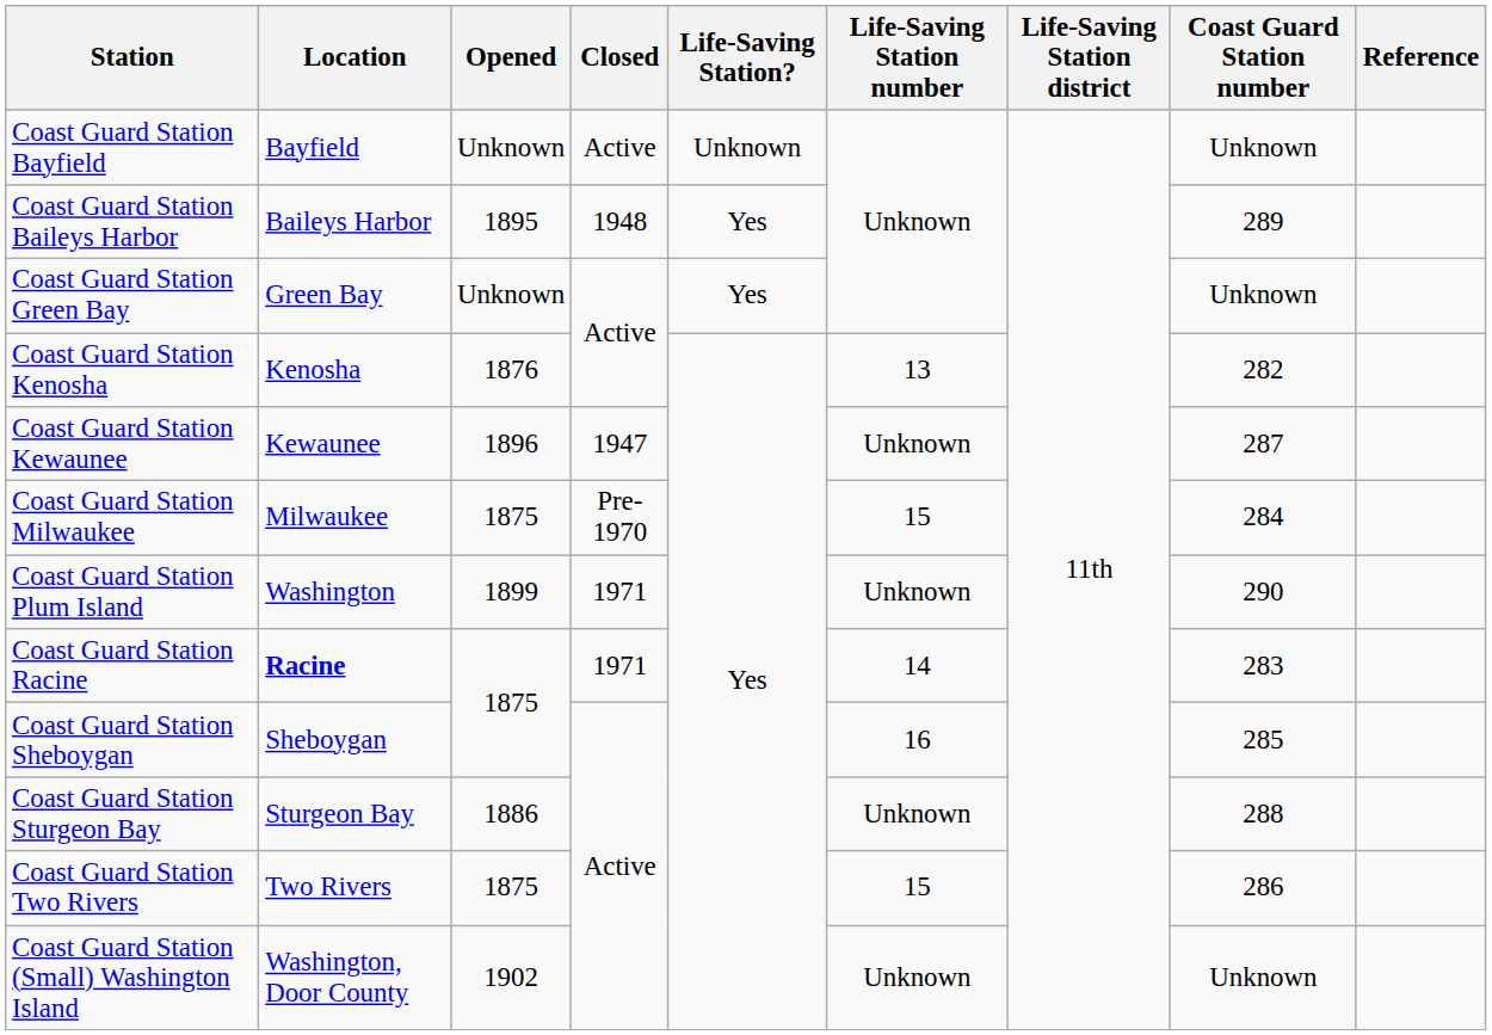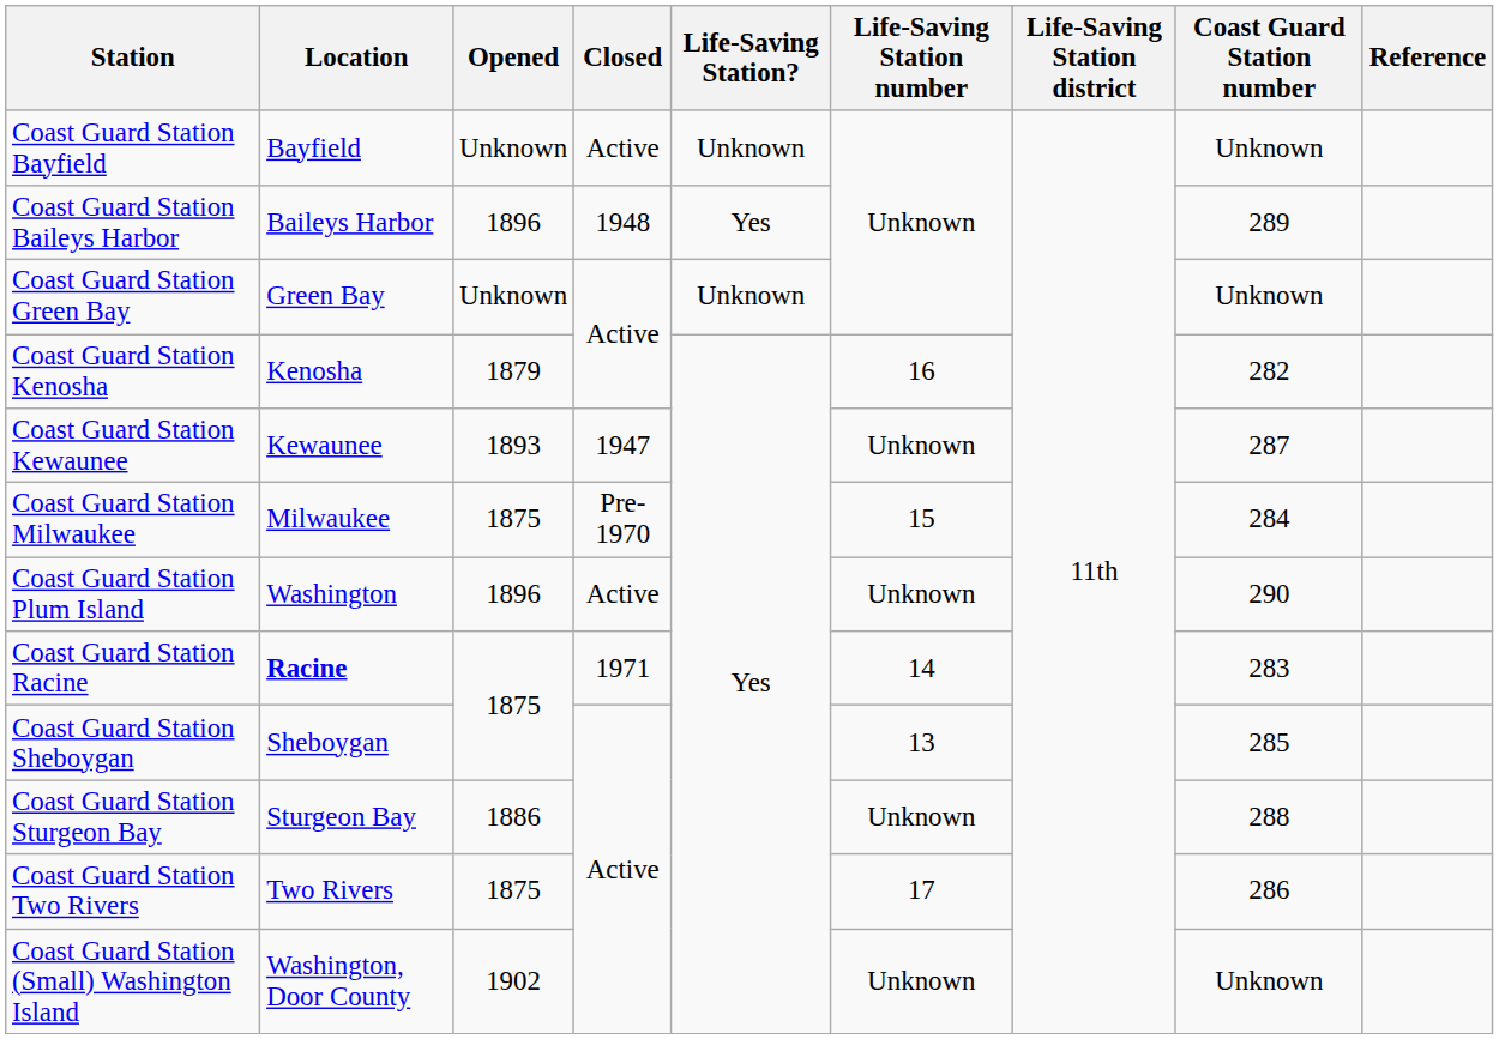 <table class="wikitable sortable" style="text-align:left;">
 <tr>
 <th>Station</th>
 <th>Location</th>
 <th>Opened</th>
 <th>Closed</th>
 <th>Life-Saving Station?</th>
 <th>Life-Saving Station number</th>
 <th>Life-Saving Station district</th>
 <th>Coast Guard Station number</th>
 <th>Reference</th>
 </tr>
 <tr>
 <td><a href='#'>Coast Guard Station Bayfield</a></td>
 <td><a href='#'>Bayfield</a></td>
 <td align="center">Unknown</td>
 <td align="center">Active</td>
 <td align="center">Unknown</td>
 <td rowspan="3" align="center">Unknown</td>
 <td rowspan="12" align="center">11th</td>
 <td align="center">Unknown</td>
 <td align="center"></td>
 </tr>
 <tr>
 <td><a href='#'>Coast Guard Station Baileys Harbor</a></td>
 <td><a href='#'>Baileys Harbor</a></td>
-<td align="center">1895</td>
+<td align="center">1896</td>
 <td align="center">1948</td>
 <td align="center">Yes</td>
 <td align="center">289</td>
 <td align="center"></td>
 </tr>
 <tr>
 <td><a href='#'>Coast Guard Station Green Bay</a></td>
 <td><a href='#'>Green Bay</a></td>
 <td align="center">Unknown</td>
 <td rowspan="2" align="center">Active</td>
-<td align="center">Yes</td>
+<td align="center">Unknown</td>
 <td align="center">Unknown</td>
 <td align="center"></td>
 </tr>
 <tr>
 <td><a href='#'>Coast Guard Station Kenosha</a></td>
 <td><a href='#'>Kenosha</a></td>
-<td align="center">1876</td>
+<td align="center">1879</td>
 <td rowspan="9" align="center">Yes</td>
-<td align="center">13</td>
+<td align="center">16</td>
 <td align="center">282</td>
 <td align="center"></td>
 </tr>
 <tr>
 <td><a href='#'>Coast Guard Station Kewaunee</a></td>
 <td><a href='#'>Kewaunee</a></td>
-<td align="center">1896</td>
+<td align="center">1893</td>
 <td align="center">1947</td>
 <td align="center">Unknown</td>
 <td align="center">287</td>
 <td align="center"></td>
 </tr>
 <tr>
 <td><a href='#'>Coast Guard Station Milwaukee</a></td>
 <td><a href='#'>Milwaukee</a></td>
 <td align="center">1875</td>
 <td align="center">Pre-1970</td>
 <td align="center">15</td>
 <td align="center">284</td>
 <td align="center"></td>
 </tr>
 <tr>
 <td><a href='#'>Coast Guard Station Plum Island</a></td>
 <td><a href='#'>Washington</a></td>
-<td align="center">1899</td>
-<td align="center">1971</td>
+<td align="center">1896</td>
+<td align="center">Active</td>
 <td align="center">Unknown</td>
 <td align="center">290</td>
 <td align="center"></td>
 </tr>
 <tr>
 <td><a href='#'>Coast Guard Station Racine</a></td>
 <td><strong><a href='#'>Racine</a></strong></td>
 <td rowspan="2" align="center">1875</td>
 <td align="center">1971</td>
 <td align="center">14</td>
 <td align="center">283</td>
 <td align="center"></td>
 </tr>
 <tr>
 <td><a href='#'>Coast Guard Station Sheboygan</a></td>
 <td><a href='#'>Sheboygan</a></td>
 <td rowspan="4" align="center">Active</td>
-<td align="center">16</td>
+<td align="center">13</td>
 <td align="center">285</td>
 <td align="center"></td>
 </tr>
 <tr>
 <td><a href='#'>Coast Guard Station Sturgeon Bay</a></td>
 <td><a href='#'>Sturgeon Bay</a></td>
 <td align="center">1886</td>
 <td align="center">Unknown</td>
 <td align="center">288</td>
 <td align="center"></td>
 </tr>
 <tr>
 <td><a href='#'>Coast Guard Station Two Rivers</a></td>
 <td><a href='#'>Two Rivers</a></td>
 <td align="center">1875</td>
-<td align="center">15</td>
+<td align="center">17</td>
 <td align="center">286</td>
 <td align="center"></td>
 </tr>
 <tr>
 <td><a href='#'>Coast Guard Station (Small) Washington Island</a></td>
 <td><a href='#'>Washington, Door County</a></td>
 <td align="center">1902</td>
 <td align="center">Unknown</td>
 <td align="center">Unknown</td>
 <td align="center"></td>
 </tr>
 </table>
